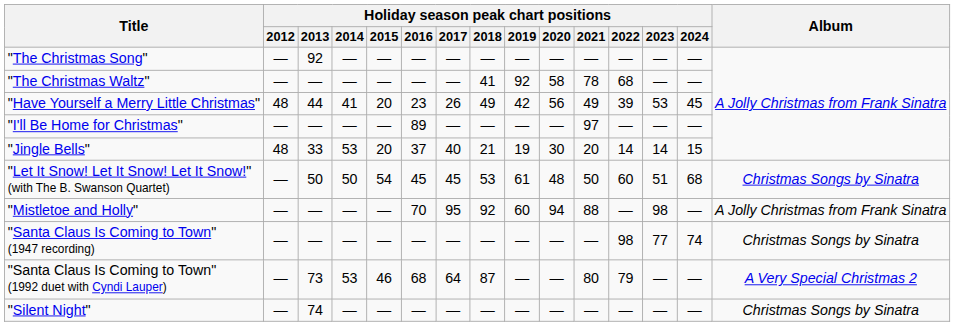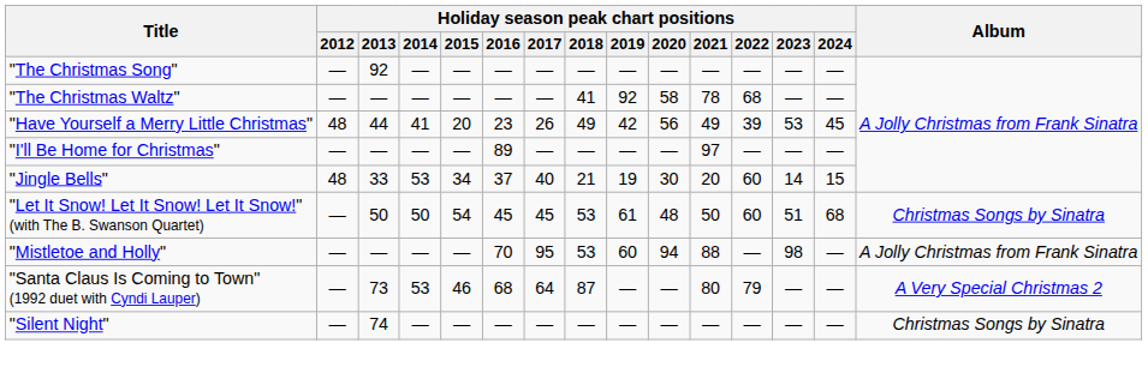 <table class = "wikitable" style = text-align:center;>
 <tr>
 <th rowspan = "2">Title</th>
 <th colspan = "13">Holiday season peak chart positions</th>
 <th rowspan = "2">Album</th>
 </tr>
 <tr style = "width:3em;font-size:90%;">
 <th align = center>2012</th>
 <th align = center>2013</th>
 <th align = center>2014</th>
 <th align = center>2015</th>
 <th align = center>2016</th>
 <th align = center>2017</th>
 <th align = center>2018</th>
 <th align = center>2019</th>
 <th align = center>2020</th>
 <th align = center>2021</th>
 <th align = center>2022</th>
 <th align = center>2023</th>
 <th align = center>2024</th>
 </tr>
 <tr>
 <td align = left>"<a href='#'>The Christmas Song</a>"</td>
 <td>—</td>
 <td>92</td>
 <td>—</td>
 <td>—</td>
 <td>—</td>
 <td>—</td>
 <td>—</td>
 <td>—</td>
 <td>—</td>
 <td>—</td>
 <td>—</td>
 <td>—</td>
 <td>—</td>
 <td rowspan = "5" align = center><em><a href='#'>A Jolly Christmas from Frank Sinatra</a></em></td>
 </tr>
 <tr>
 <td align = left>"<a href='#'>The Christmas Waltz</a>"</td>
 <td>—</td>
 <td>—</td>
 <td>—</td>
 <td>—</td>
 <td>—</td>
 <td>—</td>
 <td>41</td>
 <td>92</td>
 <td>58</td>
 <td>78</td>
 <td>68</td>
 <td>—</td>
 <td>—</td>
 </tr>
 <tr>
 <td align = left>"<a href='#'>Have Yourself a Merry Little Christmas</a>"</td>
 <td>48</td>
 <td>44</td>
 <td>41</td>
 <td>20</td>
 <td>23</td>
 <td>26</td>
 <td>49</td>
 <td>42</td>
 <td>56</td>
 <td>49</td>
 <td>39</td>
 <td>53</td>
 <td>45</td>
 </tr>
 <tr>
 <td align = left>"<a href='#'>I'll Be Home for Christmas</a>"</td>
 <td>—</td>
 <td>—</td>
 <td>—</td>
 <td>—</td>
 <td>89</td>
 <td>—</td>
 <td>—</td>
 <td>—</td>
 <td>—</td>
 <td>97</td>
 <td>—</td>
 <td>—</td>
 <td>—</td>
 </tr>
 <tr>
 <td align = left>"<a href='#'>Jingle Bells</a>"</td>
 <td>48</td>
 <td>33</td>
 <td>53</td>
-<td>20</td>
+<td>34</td>
 <td>37</td>
 <td>40</td>
 <td>21</td>
 <td>19</td>
 <td>30</td>
 <td>20</td>
-<td>14</td>
+<td>60</td>
 <td>14</td>
 <td>15</td>
 </tr>
 <tr>
 <td align = left>"<a href='#'>Let It Snow! Let It Snow! Let It Snow!</a>"<br><small>(with The B. Swanson Quartet)</small></td>
 <td>—</td>
 <td>50</td>
 <td>50</td>
 <td>54</td>
 <td>45</td>
 <td>45</td>
 <td>53</td>
 <td>61</td>
 <td>48</td>
 <td>50</td>
 <td>60</td>
 <td>51</td>
 <td>68</td>
 <td align = center><em><a href='#'>Christmas Songs by Sinatra</a></em></td>
 </tr>
 <tr>
 <td align = left>"<a href='#'>Mistletoe and Holly</a>"</td>
 <td>—</td>
 <td>—</td>
 <td>—</td>
 <td>—</td>
 <td>70</td>
 <td>95</td>
-<td>92</td>
+<td>53</td>
 <td>60</td>
 <td>94</td>
 <td>88</td>
 <td>—</td>
 <td>98</td>
 <td>—</td>
 <td align = center><em>A Jolly Christmas from Frank Sinatra</em></td>
-</tr>
-<tr>
-<td align = left>"<a href='#'>Santa Claus Is Coming to Town</a>"<br><small>(1947 recording)</small></td>
-<td>—</td>
-<td>—</td>
-<td>—</td>
-<td>—</td>
-<td>—</td>
-<td>—</td>
-<td>—</td>
-<td>—</td>
-<td>—</td>
-<td>—</td>
-<td>98</td>
-<td>77</td>
-<td>74</td>
-<td align = center><em>Christmas Songs by Sinatra</em></td>
 </tr>
 <tr>
 <td align = left>"Santa Claus Is Coming to Town"<br><small>(1992 duet with <a href='#'>Cyndi Lauper</a>)</small></td>
 <td>—</td>
 <td>73</td>
 <td>53</td>
 <td>46</td>
 <td>68</td>
 <td>64</td>
 <td>87</td>
 <td>—</td>
 <td>—</td>
 <td>80</td>
 <td>79</td>
 <td>—</td>
 <td>—</td>
 <td align = center><em><a href='#'>A Very Special Christmas 2</a></em></td>
 </tr>
 <tr>
 <td align = left>"<a href='#'>Silent Night</a>"</td>
 <td>—</td>
 <td>74</td>
 <td>—</td>
 <td>—</td>
 <td>—</td>
 <td>—</td>
 <td>—</td>
 <td>—</td>
 <td>—</td>
 <td>—</td>
 <td>—</td>
 <td>—</td>
 <td>—</td>
 <td align = center><em>Christmas Songs by Sinatra</em></td>
 </tr>
 </table>
